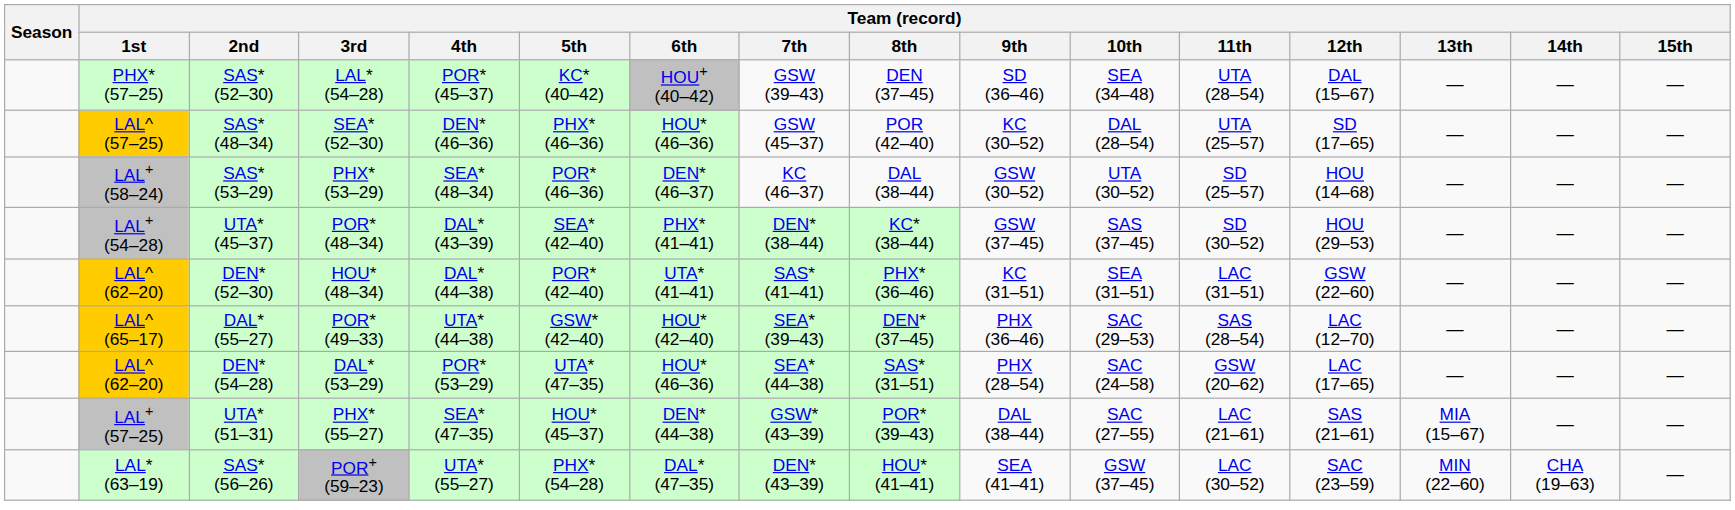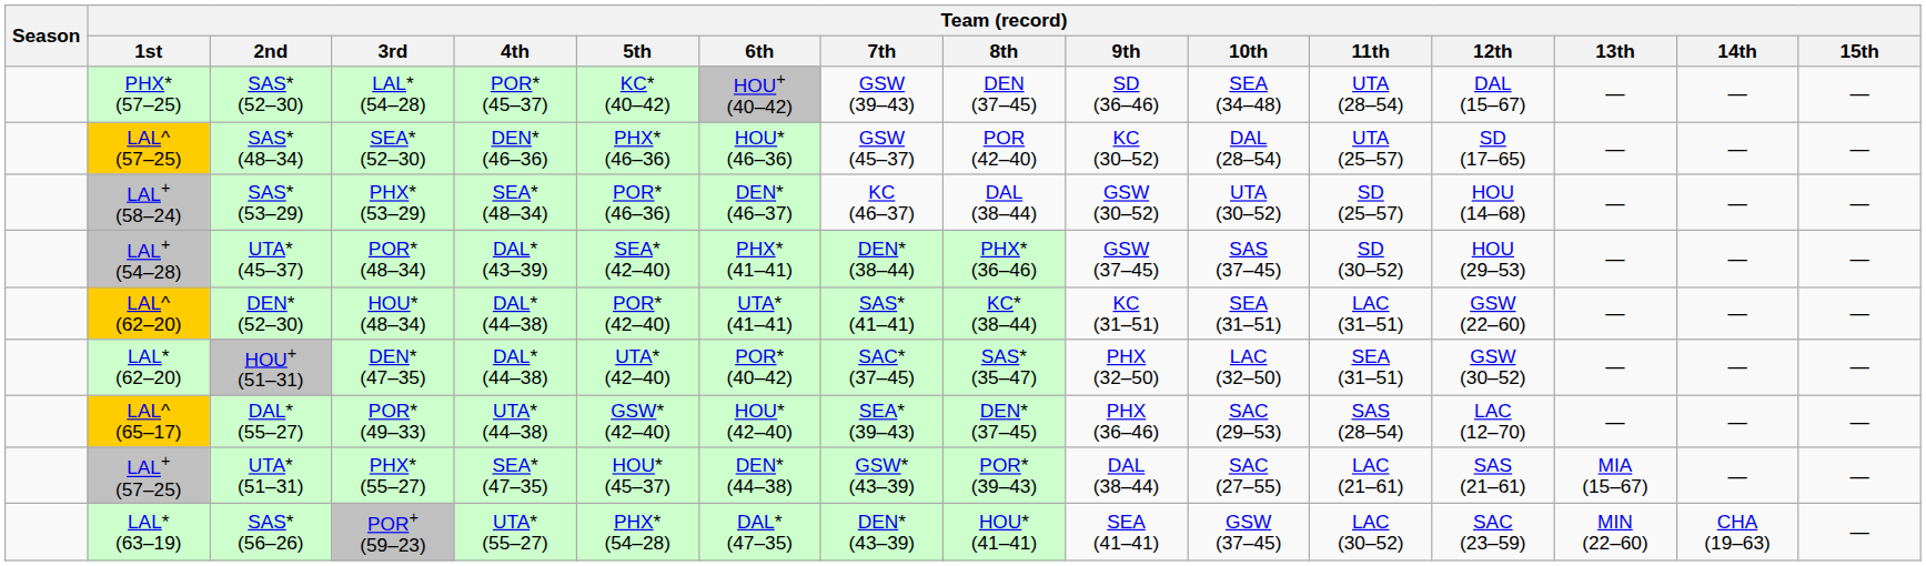 <table class="wikitable" style="text-align:center; font-size:90%">
 <tr>
 <th rowspan="2" width=55px>Season</th>
 <th colspan="15">Team (record)</th>
 </tr>
 <tr>
 <th width=85px>1st</th>
 <th width=85px>2nd</th>
 <th width=85px>3rd</th>
 <th width=85px>4th</th>
 <th width=85px>5th</th>
 <th width=85px>6th</th>
 <th width=85px>7th</th>
 <th width=85px>8th</th>
 <th width=85px>9th</th>
 <th width=85px>10th</th>
 <th width=85px>11th</th>
 <th width=85px>12th</th>
 <th width=85px>13th</th>
 <th width=85px>14th</th>
 <th width=85px>15th</th>
 </tr>
 <tr>
 <td></td>
 <td bgcolor=#CCFFCC><a href='#'>PHX</a>*<br>(57–25)</td>
 <td bgcolor=#CCFFCC><a href='#'>SAS</a>*<br>(52–30)</td>
 <td bgcolor=#CCFFCC><a href='#'>LAL</a>*<br>(54–28)</td>
 <td bgcolor=#CCFFCC><a href='#'>POR</a>*<br>(45–37)</td>
 <td bgcolor=#CCFFCC><a href='#'>KC</a>*<br>(40–42)</td>
 <td bgcolor=#C0C0C0><a href='#'>HOU</a><sup>+</sup><br>(40–42)</td>
 <td><a href='#'>GSW</a><br>(39–43)</td>
 <td><a href='#'>DEN</a><br>(37–45)</td>
 <td><a href='#'>SD</a><br>(36–46)</td>
 <td><a href='#'>SEA</a><br>(34–48)</td>
 <td><a href='#'>UTA</a><br>(28–54)</td>
 <td><a href='#'>DAL</a><br>(15–67)</td>
 <td>—</td>
 <td>—</td>
 <td>—</td>
 </tr>
 <tr>
 <td></td>
 <td bgcolor=#FFCC00><a href='#'>LAL</a>^<br>(57–25)</td>
 <td bgcolor=#CCFFCC><a href='#'>SAS</a>*<br>(48–34)</td>
 <td bgcolor=#CCFFCC><a href='#'>SEA</a>*<br>(52–30)</td>
 <td bgcolor=#CCFFCC><a href='#'>DEN</a>*<br>(46–36)</td>
 <td bgcolor=#CCFFCC><a href='#'>PHX</a>*<br>(46–36)</td>
 <td bgcolor=#CCFFCC><a href='#'>HOU</a>*<br>(46–36)</td>
 <td><a href='#'>GSW</a><br>(45–37)</td>
 <td><a href='#'>POR</a><br>(42–40)</td>
 <td><a href='#'>KC</a><br>(30–52)</td>
 <td><a href='#'>DAL</a><br>(28–54)</td>
 <td><a href='#'>UTA</a><br>(25–57)</td>
 <td><a href='#'>SD</a><br>(17–65)</td>
 <td>—</td>
 <td>—</td>
 <td>—</td>
 </tr>
 <tr>
 <td></td>
 <td bgcolor=#C0C0C0><a href='#'>LAL</a><sup>+</sup><br>(58–24)</td>
 <td bgcolor=#CCFFCC><a href='#'>SAS</a>*<br>(53–29)</td>
 <td bgcolor=#CCFFCC><a href='#'>PHX</a>*<br>(53–29)</td>
 <td bgcolor=#CCFFCC><a href='#'>SEA</a>*<br>(48–34)</td>
 <td bgcolor=#CCFFCC><a href='#'>POR</a>*<br>(46–36)</td>
 <td bgcolor=#CCFFCC><a href='#'>DEN</a>*<br>(46–37)</td>
 <td><a href='#'>KC</a><br>(46–37)</td>
 <td><a href='#'>DAL</a><br>(38–44)</td>
 <td><a href='#'>GSW</a><br>(30–52)</td>
 <td><a href='#'>UTA</a><br>(30–52)</td>
 <td><a href='#'>SD</a><br>(25–57)</td>
 <td><a href='#'>HOU</a><br>(14–68)</td>
 <td>—</td>
 <td>—</td>
 <td>—</td>
 </tr>
 <tr>
 <td></td>
 <td bgcolor=#C0C0C0><a href='#'>LAL</a><sup>+</sup><br>(54–28)</td>
 <td bgcolor=#CCFFCC><a href='#'>UTA</a>*<br>(45–37)</td>
 <td bgcolor=#CCFFCC><a href='#'>POR</a>*<br>(48–34)</td>
 <td bgcolor=#CCFFCC><a href='#'>DAL</a>*<br>(43–39)</td>
 <td bgcolor=#CCFFCC><a href='#'>SEA</a>*<br>(42–40)</td>
 <td bgcolor=#CCFFCC><a href='#'>PHX</a>*<br>(41–41)</td>
 <td bgcolor=#CCFFCC><a href='#'>DEN</a>*<br>(38–44)</td>
-<td bgcolor=#CCFFCC><a href='#'>KC</a>*<br>(38–44)</td>
+<td bgcolor=#CCFFCC><a href='#'>PHX</a>*<br>(36–46)</td>
 <td><a href='#'>GSW</a><br>(37–45)</td>
 <td><a href='#'>SAS</a><br>(37–45)</td>
 <td><a href='#'>SD</a><br>(30–52)</td>
 <td><a href='#'>HOU</a><br>(29–53)</td>
 <td>—</td>
 <td>—</td>
 <td>—</td>
 </tr>
 <tr>
 <td></td>
 <td bgcolor=#FFCC00><a href='#'>LAL</a>^<br>(62–20)</td>
 <td bgcolor=#CCFFCC><a href='#'>DEN</a>*<br>(52–30)</td>
 <td bgcolor=#CCFFCC><a href='#'>HOU</a>*<br>(48–34)</td>
 <td bgcolor=#CCFFCC><a href='#'>DAL</a>*<br>(44–38)</td>
 <td bgcolor=#CCFFCC><a href='#'>POR</a>*<br>(42–40)</td>
 <td bgcolor=#CCFFCC><a href='#'>UTA</a>*<br>(41–41)</td>
 <td bgcolor=#CCFFCC><a href='#'>SAS</a>*<br>(41–41)</td>
-<td bgcolor=#CCFFCC><a href='#'>PHX</a>*<br>(36–46)</td>
+<td bgcolor=#CCFFCC><a href='#'>KC</a>*<br>(38–44)</td>
 <td><a href='#'>KC</a><br>(31–51)</td>
 <td><a href='#'>SEA</a><br>(31–51)</td>
 <td><a href='#'>LAC</a><br>(31–51)</td>
 <td><a href='#'>GSW</a><br>(22–60)</td>
+<td>—</td>
+<td>—</td>
+<td>—</td>
+</tr>
+<tr>
+<td></td>
+<td bgcolor=#CCFFCC><a href='#'>LAL</a>*<br>(62–20)</td>
+<td bgcolor=#C0C0C0><a href='#'>HOU</a><sup>+</sup><br>(51–31)</td>
+<td bgcolor=#CCFFCC><a href='#'>DEN</a>*<br>(47–35)</td>
+<td bgcolor=#CCFFCC><a href='#'>DAL</a>*<br>(44–38)</td>
+<td bgcolor=#CCFFCC><a href='#'>UTA</a>*<br>(42–40)</td>
+<td bgcolor=#CCFFCC><a href='#'>POR</a>*<br>(40–42)</td>
+<td bgcolor=#CCFFCC><a href='#'>SAC</a>*<br>(37–45)</td>
+<td bgcolor=#CCFFCC><a href='#'>SAS</a>*<br>(35–47)</td>
+<td><a href='#'>PHX</a><br>(32–50)</td>
+<td><a href='#'>LAC</a><br>(32–50)</td>
+<td><a href='#'>SEA</a><br>(31–51)</td>
+<td><a href='#'>GSW</a><br>(30–52)</td>
 <td>—</td>
 <td>—</td>
 <td>—</td>
 </tr>
 <tr>
 <td></td>
 <td bgcolor=#FFCC00><a href='#'>LAL</a>^<br>(65–17)</td>
 <td bgcolor=#CCFFCC><a href='#'>DAL</a>*<br>(55–27)</td>
 <td bgcolor=#CCFFCC><a href='#'>POR</a>*<br>(49–33)</td>
 <td bgcolor=#CCFFCC><a href='#'>UTA</a>*<br>(44–38)</td>
 <td bgcolor=#CCFFCC><a href='#'>GSW</a>*<br>(42–40)</td>
 <td bgcolor=#CCFFCC><a href='#'>HOU</a>*<br>(42–40)</td>
 <td bgcolor=#CCFFCC><a href='#'>SEA</a>*<br>(39–43)</td>
 <td bgcolor=#CCFFCC><a href='#'>DEN</a>*<br>(37–45)</td>
 <td><a href='#'>PHX</a><br>(36–46)</td>
 <td><a href='#'>SAC</a><br>(29–53)</td>
 <td><a href='#'>SAS</a><br>(28–54)</td>
 <td><a href='#'>LAC</a><br>(12–70)</td>
-<td>—</td>
-<td>—</td>
-<td>—</td>
-</tr>
-<tr>
-<td></td>
-<td bgcolor=#FFCC00><a href='#'>LAL</a>^<br>(62–20)</td>
-<td bgcolor=#CCFFCC><a href='#'>DEN</a>*<br>(54–28)</td>
-<td bgcolor=#CCFFCC><a href='#'>DAL</a>*<br>(53–29)</td>
-<td bgcolor=#CCFFCC><a href='#'>POR</a>*<br>(53–29)</td>
-<td bgcolor=#CCFFCC><a href='#'>UTA</a>*<br>(47–35)</td>
-<td bgcolor=#CCFFCC><a href='#'>HOU</a>*<br>(46–36)</td>
-<td bgcolor=#CCFFCC><a href='#'>SEA</a>*<br>(44–38)</td>
-<td bgcolor=#CCFFCC><a href='#'>SAS</a>*<br>(31–51)</td>
-<td><a href='#'>PHX</a><br>(28–54)</td>
-<td><a href='#'>SAC</a><br>(24–58)</td>
-<td><a href='#'>GSW</a><br>(20–62)</td>
-<td><a href='#'>LAC</a><br>(17–65)</td>
 <td>—</td>
 <td>—</td>
 <td>—</td>
 </tr>
 <tr>
 <td></td>
 <td bgcolor=#C0C0C0><a href='#'>LAL</a><sup>+</sup><br>(57–25)</td>
 <td bgcolor=#CCFFCC><a href='#'>UTA</a>*<br>(51–31)</td>
 <td bgcolor=#CCFFCC><a href='#'>PHX</a>*<br>(55–27)</td>
 <td bgcolor=#CCFFCC><a href='#'>SEA</a>*<br>(47–35)</td>
 <td bgcolor=#CCFFCC><a href='#'>HOU</a>*<br>(45–37)</td>
 <td bgcolor=#CCFFCC><a href='#'>DEN</a>*<br>(44–38)</td>
 <td bgcolor=#CCFFCC><a href='#'>GSW</a>*<br>(43–39)</td>
 <td bgcolor=#CCFFCC><a href='#'>POR</a>*<br>(39–43)</td>
 <td><a href='#'>DAL</a><br>(38–44)</td>
 <td><a href='#'>SAC</a><br>(27–55)</td>
 <td><a href='#'>LAC</a><br>(21–61)</td>
 <td><a href='#'>SAS</a><br>(21–61)</td>
 <td><a href='#'>MIA</a><br>(15–67)</td>
 <td>—</td>
 <td>—</td>
 </tr>
 <tr>
 <td></td>
 <td bgcolor=#CCFFCC><a href='#'>LAL</a>*<br>(63–19)</td>
 <td bgcolor=#CCFFCC><a href='#'>SAS</a>*<br>(56–26)</td>
 <td bgcolor=#C0C0C0><a href='#'>POR</a><sup>+</sup><br>(59–23)</td>
 <td bgcolor=#CCFFCC><a href='#'>UTA</a>*<br>(55–27)</td>
 <td bgcolor=#CCFFCC><a href='#'>PHX</a>*<br>(54–28)</td>
 <td bgcolor=#CCFFCC><a href='#'>DAL</a>*<br>(47–35)</td>
 <td bgcolor=#CCFFCC><a href='#'>DEN</a>*<br>(43–39)</td>
 <td bgcolor=#CCFFCC><a href='#'>HOU</a>*<br>(41–41)</td>
 <td><a href='#'>SEA</a><br>(41–41)</td>
 <td><a href='#'>GSW</a><br>(37–45)</td>
 <td><a href='#'>LAC</a><br>(30–52)</td>
 <td><a href='#'>SAC</a><br>(23–59)</td>
 <td><a href='#'>MIN</a><br>(22–60)</td>
 <td><a href='#'>CHA</a><br>(19–63)</td>
 <td>—</td>
 </tr>
 </table>
